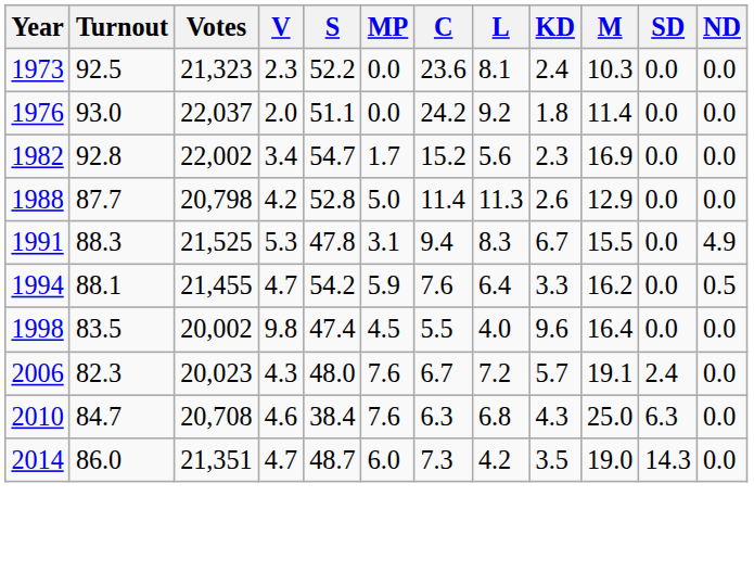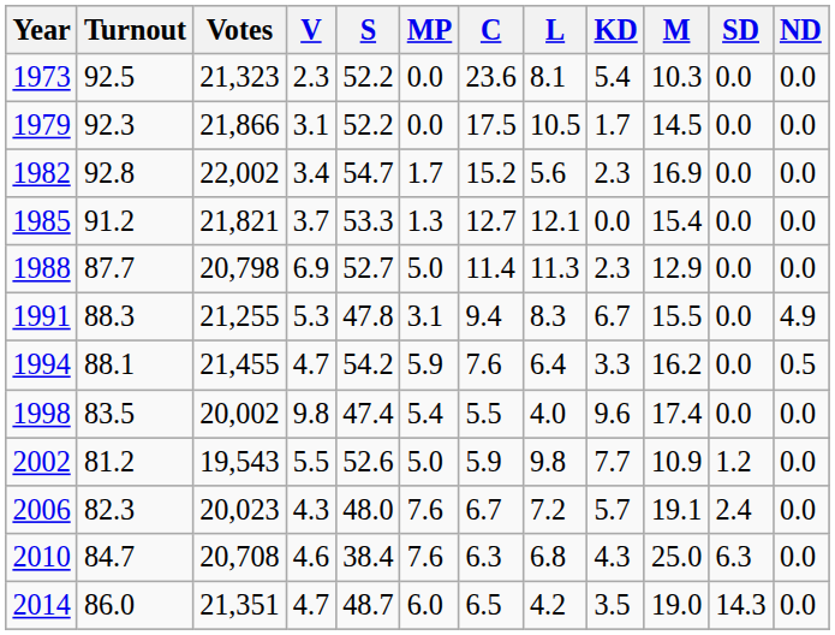 <table class="wikitable sortable" style="font-size: 95%;">
 <tr>
 <th>Year</th>
 <th>Turnout</th>
 <th>Votes</th>
 <th><a href='#'>V</a></th>
 <th><a href='#'>S</a></th>
 <th><a href='#'>MP</a></th>
 <th><a href='#'>C</a></th>
 <th><a href='#'>L</a></th>
 <th><a href='#'>KD</a></th>
 <th><a href='#'>M</a></th>
 <th><a href='#'>SD</a></th>
 <th><a href='#'>ND</a></th>
 </tr>
 <tr>
 <td><a href='#'>1973</a></td>
 <td>92.5</td>
 <td>21,323</td>
 <td>2.3</td>
 <td>52.2</td>
 <td>0.0</td>
 <td>23.6</td>
 <td>8.1</td>
-<td>2.4</td>
+<td>5.4</td>
 <td>10.3</td>
 <td>0.0</td>
 <td>0.0</td>
 </tr>
 <tr>
-<td><a href='#'>1976</a></td>
-<td>93.0</td>
-<td>22,037</td>
-<td>2.0</td>
-<td>51.1</td>
+<td><a href='#'>1979</a></td>
+<td>92.3</td>
+<td>21,866</td>
+<td>3.1</td>
+<td>52.2</td>
 <td>0.0</td>
-<td>24.2</td>
-<td>9.2</td>
-<td>1.8</td>
-<td>11.4</td>
+<td>17.5</td>
+<td>10.5</td>
+<td>1.7</td>
+<td>14.5</td>
 <td>0.0</td>
 <td>0.0</td>
 </tr>
 <tr>
 <td><a href='#'>1982</a></td>
 <td>92.8</td>
 <td>22,002</td>
 <td>3.4</td>
 <td>54.7</td>
 <td>1.7</td>
 <td>15.2</td>
 <td>5.6</td>
 <td>2.3</td>
 <td>16.9</td>
 <td>0.0</td>
 <td>0.0</td>
 </tr>
 <tr>
+<td><a href='#'>1985</a></td>
+<td>91.2</td>
+<td>21,821</td>
+<td>3.7</td>
+<td>53.3</td>
+<td>1.3</td>
+<td>12.7</td>
+<td>12.1</td>
+<td>0.0</td>
+<td>15.4</td>
+<td>0.0</td>
+<td>0.0</td>
+</tr>
+<tr>
 <td><a href='#'>1988</a></td>
 <td>87.7</td>
 <td>20,798</td>
-<td>4.2</td>
-<td>52.8</td>
+<td>6.9</td>
+<td>52.7</td>
 <td>5.0</td>
 <td>11.4</td>
 <td>11.3</td>
-<td>2.6</td>
+<td>2.3</td>
 <td>12.9</td>
 <td>0.0</td>
 <td>0.0</td>
 </tr>
 <tr>
 <td><a href='#'>1991</a></td>
 <td>88.3</td>
-<td>21,525</td>
+<td>21,255</td>
 <td>5.3</td>
 <td>47.8</td>
 <td>3.1</td>
 <td>9.4</td>
 <td>8.3</td>
 <td>6.7</td>
 <td>15.5</td>
 <td>0.0</td>
 <td>4.9</td>
 </tr>
 <tr>
 <td><a href='#'>1994</a></td>
 <td>88.1</td>
 <td>21,455</td>
 <td>4.7</td>
 <td>54.2</td>
 <td>5.9</td>
 <td>7.6</td>
 <td>6.4</td>
 <td>3.3</td>
 <td>16.2</td>
 <td>0.0</td>
 <td>0.5</td>
 </tr>
 <tr>
 <td><a href='#'>1998</a></td>
 <td>83.5</td>
 <td>20,002</td>
 <td>9.8</td>
 <td>47.4</td>
-<td>4.5</td>
+<td>5.4</td>
 <td>5.5</td>
 <td>4.0</td>
 <td>9.6</td>
-<td>16.4</td>
+<td>17.4</td>
 <td>0.0</td>
+<td>0.0</td>
+</tr>
+<tr>
+<td><a href='#'>2002</a></td>
+<td>81.2</td>
+<td>19,543</td>
+<td>5.5</td>
+<td>52.6</td>
+<td>5.0</td>
+<td>5.9</td>
+<td>9.8</td>
+<td>7.7</td>
+<td>10.9</td>
+<td>1.2</td>
 <td>0.0</td>
 </tr>
 <tr>
 <td><a href='#'>2006</a></td>
 <td>82.3</td>
 <td>20,023</td>
 <td>4.3</td>
 <td>48.0</td>
 <td>7.6</td>
 <td>6.7</td>
 <td>7.2</td>
 <td>5.7</td>
 <td>19.1</td>
 <td>2.4</td>
 <td>0.0</td>
 </tr>
 <tr>
 <td><a href='#'>2010</a></td>
 <td>84.7</td>
 <td>20,708</td>
 <td>4.6</td>
 <td>38.4</td>
 <td>7.6</td>
 <td>6.3</td>
 <td>6.8</td>
 <td>4.3</td>
 <td>25.0</td>
 <td>6.3</td>
 <td>0.0</td>
 </tr>
 <tr>
 <td><a href='#'>2014</a></td>
 <td>86.0</td>
 <td>21,351</td>
 <td>4.7</td>
 <td>48.7</td>
 <td>6.0</td>
-<td>7.3</td>
+<td>6.5</td>
 <td>4.2</td>
 <td>3.5</td>
 <td>19.0</td>
 <td>14.3</td>
 <td>0.0</td>
 </tr>
 </table>
